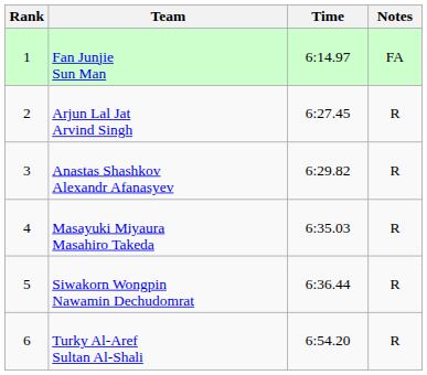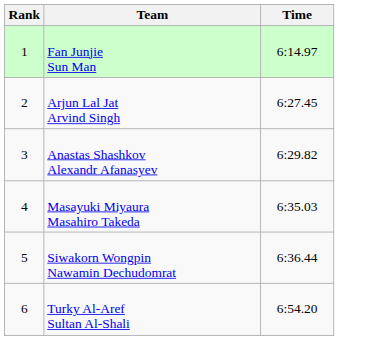 <table class=wikitable style="text-align:center">
 <tr>
 <th width=40>Rank</th>
 <th width=250>Team</th>
 <th width=80>Time</th>
-<th width=50>Notes</th>
 </tr>
 <tr bgcolor="ccffcc">
 <td>1</td>
 <td align="left"><br><a href='#'>Fan Junjie</a><br><a href='#'>Sun Man</a></td>
 <td>6:14.97</td>
-<td>FA</td>
 </tr>
 <tr>
 <td>2</td>
 <td align="left"><br><a href='#'>Arjun Lal Jat</a><br><a href='#'>Arvind Singh</a></td>
 <td>6:27.45</td>
-<td>R</td>
 </tr>
 <tr>
 <td>3</td>
 <td align="left"><br><a href='#'>Anastas Shashkov</a><br><a href='#'>Alexandr Afanasyev</a></td>
 <td>6:29.82</td>
-<td>R</td>
 </tr>
 <tr>
 <td>4</td>
 <td align="left"><br><a href='#'>Masayuki Miyaura</a><br><a href='#'>Masahiro Takeda</a></td>
 <td>6:35.03</td>
-<td>R</td>
 </tr>
 <tr>
 <td>5</td>
 <td align="left"><br><a href='#'>Siwakorn Wongpin</a><br><a href='#'>Nawamin Dechudomrat</a></td>
 <td>6:36.44</td>
-<td>R</td>
 </tr>
 <tr>
 <td>6</td>
 <td align="left"><br><a href='#'>Turky Al-Aref</a><br><a href='#'>Sultan Al-Shali</a></td>
 <td>6:54.20</td>
-<td>R</td>
 </tr>
 </table>
